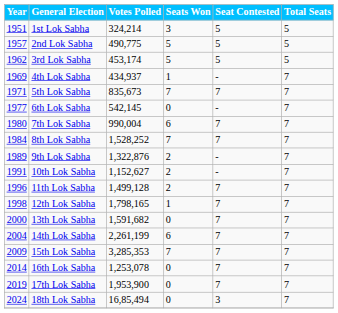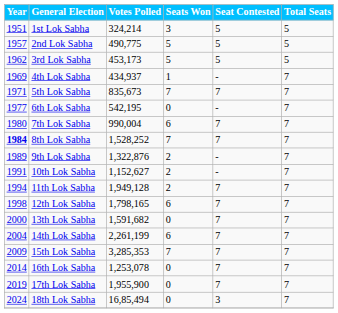 <table class="wikitable">
 <tr>
 <th style="background-color:#00BFFF; color:white">Year</th>
 <th style="background-color:#00BFFF; color:white">General Election</th>
 <th style="background-color:#00BFFF; color:white">Votes Polled</th>
 <th style="background-color:#00BFFF; color:white">Seats Won</th>
 <th style="background-color:#00BFFF; color:white">Seat Contested</th>
 <th style="background-color:#00BFFF; color:white">Total Seats</th>
 </tr>
 <tr>
 <td><a href='#'>1951</a></td>
 <td><a href='#'>1st Lok Sabha</a></td>
 <td>324,214</td>
 <td>3</td>
 <td>5</td>
 <td>5</td>
 </tr>
 <tr>
 <td><a href='#'>1957</a></td>
 <td><a href='#'>2nd Lok Sabha</a></td>
 <td>490,775</td>
 <td>5</td>
 <td>5</td>
 <td>5</td>
 </tr>
 <tr>
 <td><a href='#'>1962</a></td>
 <td><a href='#'>3rd Lok Sabha</a></td>
-<td>453,174</td>
+<td>453,173</td>
 <td>5</td>
 <td>5</td>
 <td>5</td>
 </tr>
 <tr>
 <td><a href='#'>1969</a></td>
 <td><a href='#'>4th Lok Sabha</a></td>
 <td>434,937</td>
 <td>1</td>
 <td>-</td>
 <td>7</td>
 </tr>
 <tr>
 <td><a href='#'>1971</a></td>
 <td><a href='#'>5th Lok Sabha</a></td>
 <td>835,673</td>
 <td>7</td>
 <td>7</td>
 <td>7</td>
 </tr>
 <tr>
 <td><a href='#'>1977</a></td>
 <td><a href='#'>6th Lok Sabha</a></td>
-<td>542,145</td>
+<td>542,195</td>
 <td>0</td>
 <td>-</td>
 <td>7</td>
 </tr>
 <tr>
 <td><a href='#'>1980</a></td>
 <td><a href='#'>7th Lok Sabha</a></td>
 <td>990,004</td>
 <td>6</td>
 <td>7</td>
 <td>7</td>
 </tr>
 <tr>
-<td><a href='#'>1984</a></td>
+<td><strong><a href='#'>1984</a></strong></td>
 <td><a href='#'>8th Lok Sabha</a></td>
 <td>1,528,252</td>
 <td>7</td>
 <td>7</td>
 <td>7</td>
 </tr>
 <tr>
 <td><a href='#'>1989</a></td>
 <td><a href='#'>9th Lok Sabha</a></td>
 <td>1,322,876</td>
 <td>2</td>
 <td>-</td>
 <td>7</td>
 </tr>
 <tr>
 <td><a href='#'>1991</a></td>
 <td><a href='#'>10th Lok Sabha</a></td>
 <td>1,152,627</td>
 <td>2</td>
 <td>-</td>
 <td>7</td>
 </tr>
 <tr>
-<td><a href='#'>1996</a></td>
+<td><a href='#'>1994</a></td>
 <td><a href='#'>11th Lok Sabha</a></td>
-<td>1,499,128</td>
+<td>1,949,128</td>
 <td>2</td>
 <td>7</td>
 <td>7</td>
 </tr>
 <tr>
 <td><a href='#'>1998</a></td>
 <td><a href='#'>12th Lok Sabha</a></td>
 <td>1,798,165</td>
-<td>1</td>
+<td>6</td>
 <td>7</td>
 <td>7</td>
 </tr>
 <tr>
 <td><a href='#'>2000</a></td>
 <td><a href='#'>13th Lok Sabha</a></td>
 <td>1,591,682</td>
 <td>0</td>
 <td>7</td>
 <td>7</td>
 </tr>
 <tr>
 <td><a href='#'>2004</a></td>
 <td><a href='#'>14th Lok Sabha</a></td>
 <td>2,261,199</td>
 <td>6</td>
 <td>7</td>
 <td>7</td>
 </tr>
 <tr>
 <td><a href='#'>2009</a></td>
 <td><a href='#'>15th Lok Sabha</a></td>
 <td>3,285,353</td>
 <td>7</td>
 <td>7</td>
 <td>7</td>
 </tr>
 <tr>
 <td><a href='#'>2014</a></td>
 <td><a href='#'>16th Lok Sabha</a></td>
 <td>1,253,078</td>
 <td>0</td>
 <td>7</td>
 <td>7</td>
 </tr>
 <tr>
 <td><a href='#'>2019</a></td>
 <td><a href='#'>17th Lok Sabha</a></td>
-<td>1,953,900</td>
+<td>1,955,900</td>
 <td>0</td>
 <td>7</td>
 <td>7</td>
 </tr>
 <tr>
 <td><a href='#'>2024</a></td>
 <td><a href='#'>18th Lok Sabha</a></td>
 <td>16,85,494</td>
 <td>0</td>
 <td>3</td>
 <td>7</td>
 </tr>
 <tr>
 </tr>
 </table>
